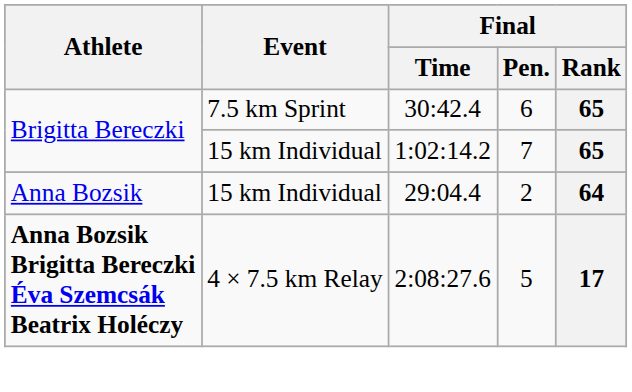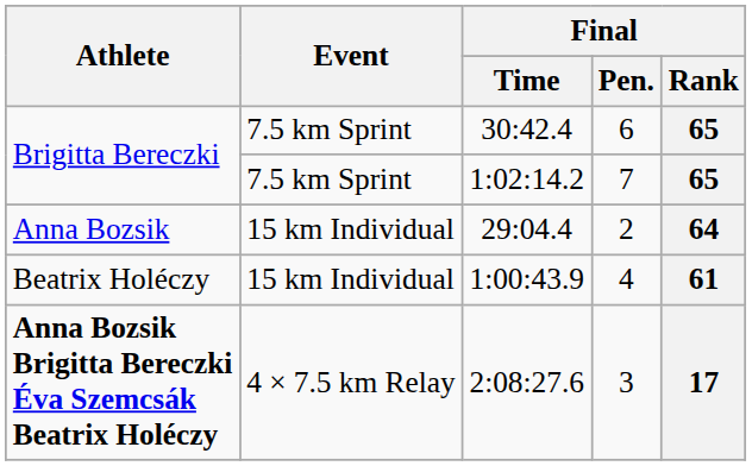 <table class="wikitable" style="font-size:90%">
 <tr>
 <th rowspan="2">Athlete</th>
 <th rowspan="2">Event</th>
 <th colspan="3">Final</th>
 </tr>
 <tr>
 <th>Time</th>
 <th>Pen.</th>
 <th>Rank</th>
 </tr>
 <tr>
 <td rowspan=2><a href='#'>Brigitta Bereczki</a></td>
 <td>7.5 km Sprint</td>
 <td align="center">30:42.4</td>
 <td align="center">6</td>
 <th align="center">65</th>
 </tr>
 <tr>
-<td>15 km Individual</td>
+<td>7.5 km Sprint</td>
 <td align="center">1:02:14.2</td>
 <td align="center">7</td>
 <th align="center">65</th>
 </tr>
 <tr>
 <td><a href='#'>Anna Bozsik</a></td>
 <td>15 km Individual</td>
 <td align="center">29:04.4</td>
 <td align="center">2</td>
 <th align="center">64</th>
 </tr>
 <tr>
+<td>Beatrix Holéczy</td>
+<td>15 km Individual</td>
+<td align="center">1:00:43.9</td>
+<td align="center">4</td>
+<th align="center">61</th>
+</tr>
+<tr>
 <td><strong>Anna Bozsik<br>Brigitta Bereczki<br><a href='#'>Éva Szemcsák</a><br>Beatrix Holéczy</strong></td>
 <td>4 × 7.5 km Relay</td>
 <td align="center">2:08:27.6</td>
-<td align="center">5</td>
+<td align="center">3</td>
 <th align="center">17</th>
 </tr>
 </table>
